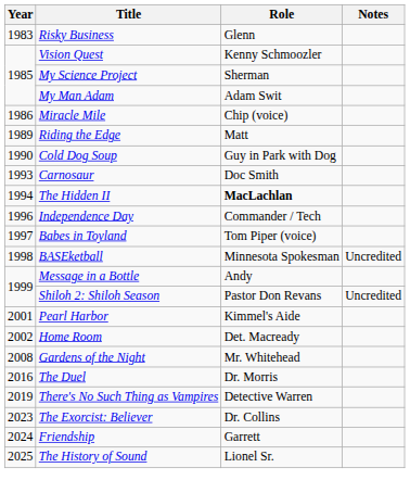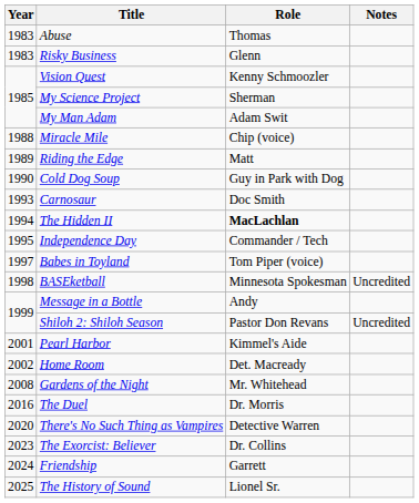 <table class="wikitable sortable">
 <tr>
 <th>Year</th>
 <th>Title</th>
 <th>Role</th>
 <th>Notes</th>
+</tr>
+<tr>
+<td>1983</td>
+<td><em>Abuse</em></td>
+<td>Thomas</td>
+<td></td>
 </tr>
 <tr>
 <td>1983</td>
 <td><em><a href='#'>Risky Business</a></em></td>
 <td>Glenn</td>
 <td></td>
 </tr>
 <tr>
 <td rowspan="3">1985</td>
 <td><em><a href='#'>Vision Quest</a></em></td>
 <td>Kenny Schmoozler</td>
 <td></td>
 </tr>
 <tr>
 <td><em><a href='#'>My Science Project</a></em></td>
 <td>Sherman</td>
 <td></td>
 </tr>
 <tr>
 <td><em><a href='#'>My Man Adam</a></em></td>
 <td>Adam Swit</td>
 <td></td>
 </tr>
 <tr>
-<td>1986</td>
+<td>1988</td>
 <td><em><a href='#'>Miracle Mile</a></em></td>
 <td>Chip (voice)</td>
 <td></td>
 </tr>
 <tr>
 <td>1989</td>
 <td><em><a href='#'>Riding the Edge</a></em></td>
 <td>Matt</td>
 <td></td>
 </tr>
 <tr>
 <td>1990</td>
 <td><em><a href='#'>Cold Dog Soup</a></em></td>
 <td>Guy in Park with Dog</td>
 <td></td>
 </tr>
 <tr>
 <td>1993</td>
 <td><em><a href='#'>Carnosaur</a></em></td>
 <td>Doc Smith</td>
 <td></td>
 </tr>
 <tr>
 <td>1994</td>
 <td><em><a href='#'>The Hidden II</a></em></td>
 <td><strong>MacLachlan</strong></td>
 <td></td>
 </tr>
 <tr>
-<td>1996</td>
+<td>1995</td>
 <td><em><a href='#'>Independence Day</a></em></td>
 <td>Commander / Tech</td>
 <td></td>
 </tr>
 <tr>
 <td>1997</td>
 <td><em><a href='#'>Babes in Toyland</a></em></td>
 <td>Tom Piper (voice)</td>
 <td></td>
 </tr>
 <tr>
 <td>1998</td>
 <td><em><a href='#'>BASEketball</a></em></td>
 <td>Minnesota Spokesman</td>
 <td>Uncredited</td>
 </tr>
 <tr>
 <td rowspan="2">1999</td>
 <td><em><a href='#'>Message in a Bottle</a></em></td>
 <td>Andy</td>
 <td></td>
 </tr>
 <tr>
 <td><em><a href='#'>Shiloh 2: Shiloh Season</a></em></td>
 <td>Pastor Don Revans</td>
 <td>Uncredited</td>
 </tr>
 <tr>
 <td>2001</td>
 <td><em><a href='#'>Pearl Harbor</a></em></td>
 <td>Kimmel's Aide</td>
 <td></td>
 </tr>
 <tr>
 <td>2002</td>
 <td><em><a href='#'>Home Room</a></em></td>
 <td>Det. Macready</td>
 <td></td>
 </tr>
 <tr>
 <td>2008</td>
 <td><em><a href='#'>Gardens of the Night</a></em></td>
 <td>Mr. Whitehead</td>
 <td></td>
 </tr>
 <tr>
 <td>2016</td>
 <td><em><a href='#'>The Duel</a></em></td>
 <td>Dr. Morris</td>
 <td></td>
 </tr>
 <tr>
-<td>2019</td>
+<td>2020</td>
 <td><em><a href='#'>There's No Such Thing as Vampires</a></em></td>
 <td>Detective Warren</td>
 <td></td>
 </tr>
 <tr>
 <td>2023</td>
 <td><em><a href='#'>The Exorcist: Believer</a></em></td>
 <td>Dr. Collins</td>
 <td></td>
 </tr>
 <tr>
 <td>2024</td>
 <td><em><a href='#'>Friendship</a></em></td>
 <td>Garrett</td>
 <td></td>
 </tr>
 <tr>
 <td>2025</td>
 <td><em><a href='#'>The History of Sound</a></em></td>
 <td>Lionel Sr.</td>
 <td></td>
 </tr>
 </table>
